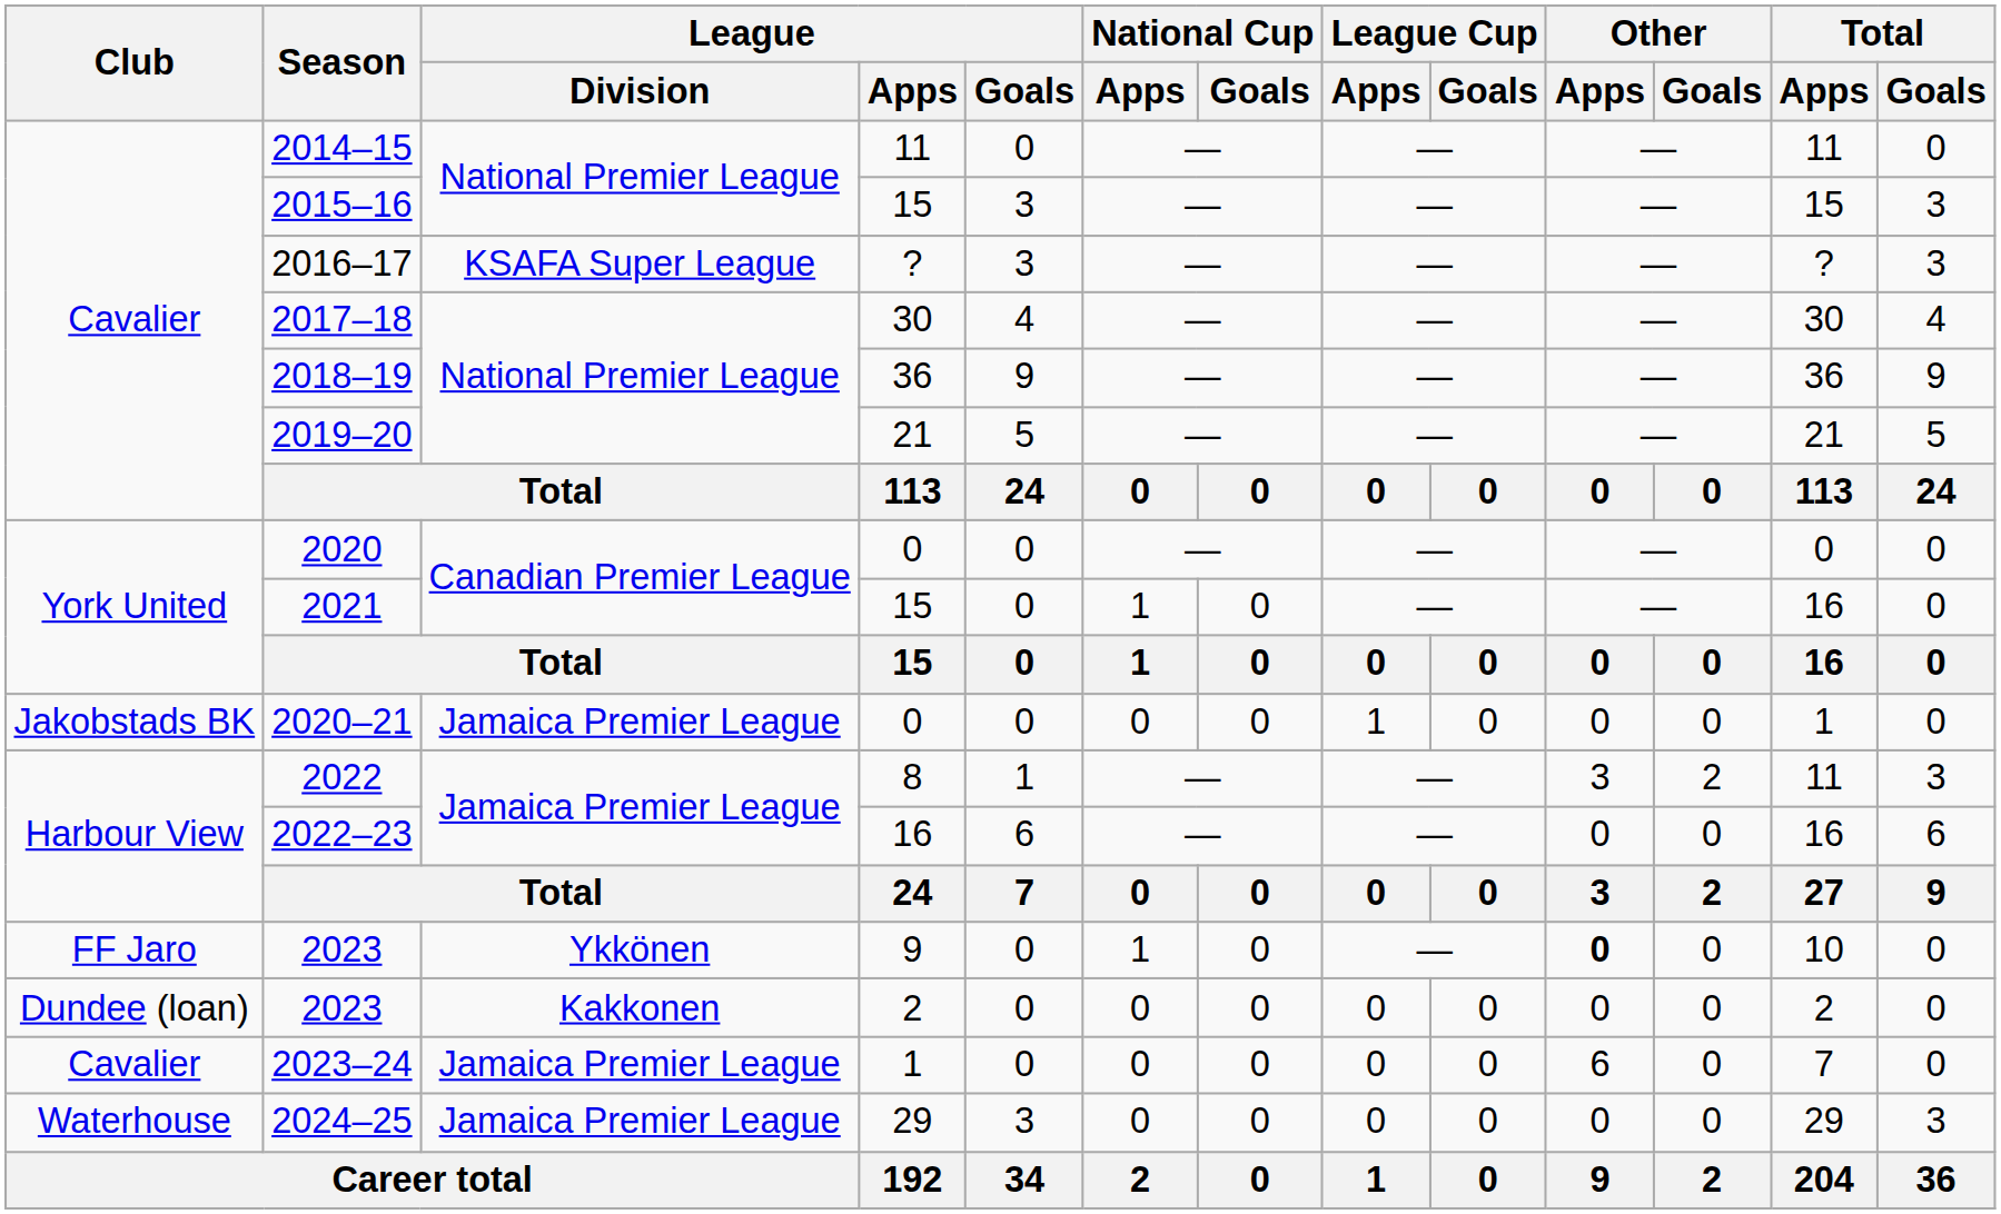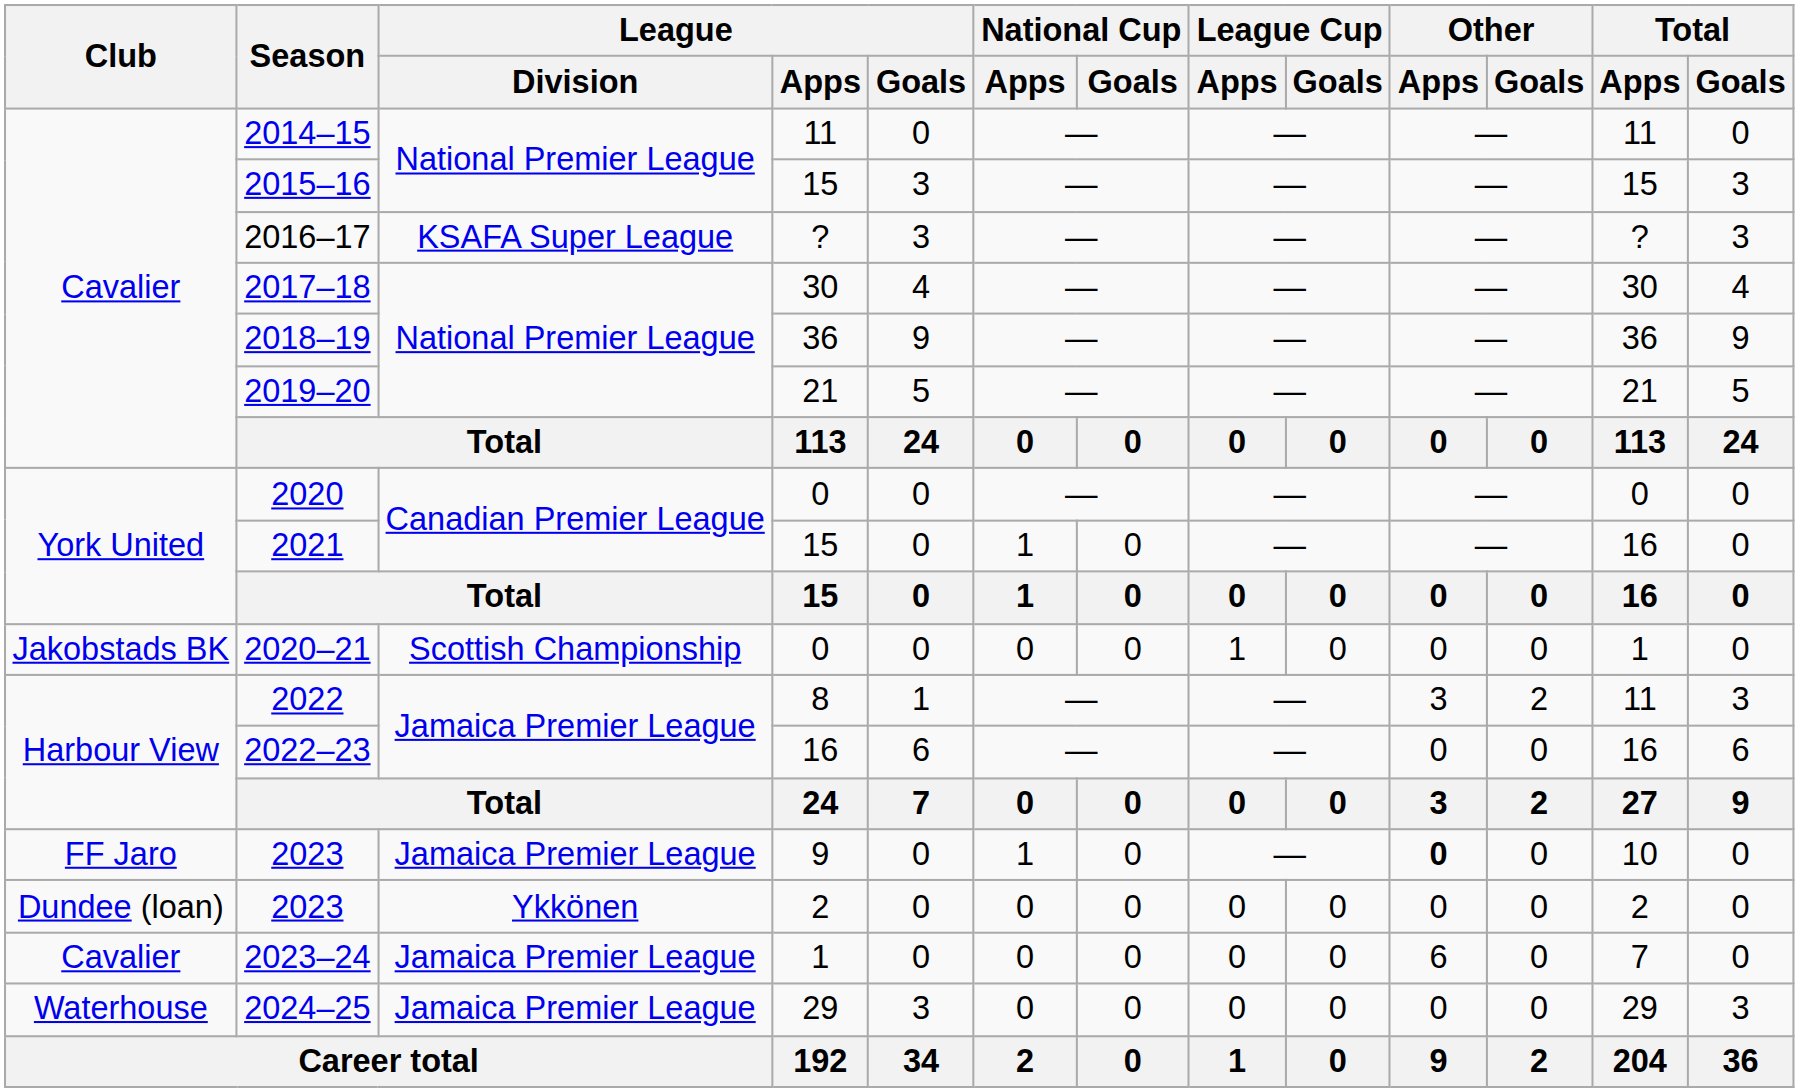 <table class="wikitable" style="text-align: center">
 <tr>
 <th rowspan="2">Club</th>
 <th rowspan="2">Season</th>
 <th colspan="3">League</th>
 <th colspan="2">National Cup</th>
 <th colspan="2">League Cup</th>
 <th colspan="2">Other</th>
 <th colspan="2">Total</th>
 </tr>
 <tr>
 <th>Division</th>
 <th>Apps</th>
 <th>Goals</th>
 <th>Apps</th>
 <th>Goals</th>
 <th>Apps</th>
 <th>Goals</th>
 <th>Apps</th>
 <th>Goals</th>
 <th>Apps</th>
 <th>Goals</th>
 </tr>
 <tr>
 <td rowspan="7"><a href='#'>Cavalier</a></td>
 <td><a href='#'>2014–15</a></td>
 <td rowspan="2"><a href='#'>National Premier League</a></td>
 <td>11</td>
 <td>0</td>
 <td colspan="2">—</td>
 <td colspan="2">—</td>
 <td colspan="2">—</td>
 <td>11</td>
 <td>0</td>
 </tr>
 <tr>
 <td><a href='#'>2015–16</a></td>
 <td>15</td>
 <td>3</td>
 <td colspan="2">—</td>
 <td colspan="2">—</td>
 <td colspan="2">—</td>
 <td>15</td>
 <td>3</td>
 </tr>
 <tr>
 <td>2016–17</td>
 <td><a href='#'>KSAFA Super League</a></td>
 <td>?</td>
 <td>3</td>
 <td colspan="2">—</td>
 <td colspan="2">—</td>
 <td colspan="2">—</td>
 <td>?</td>
 <td>3</td>
 </tr>
 <tr>
 <td><a href='#'>2017–18</a></td>
 <td rowspan="3"><a href='#'>National Premier League</a></td>
 <td>30</td>
 <td>4</td>
 <td colspan="2">—</td>
 <td colspan="2">—</td>
 <td colspan="2">—</td>
 <td>30</td>
 <td>4</td>
 </tr>
 <tr>
 <td><a href='#'>2018–19</a></td>
 <td>36</td>
 <td>9</td>
 <td colspan="2">—</td>
 <td colspan="2">—</td>
 <td colspan="2">—</td>
 <td>36</td>
 <td>9</td>
 </tr>
 <tr>
 <td><a href='#'>2019–20</a></td>
 <td>21</td>
 <td>5</td>
 <td colspan="2">—</td>
 <td colspan="2">—</td>
 <td colspan="2">—</td>
 <td>21</td>
 <td>5</td>
 </tr>
 <tr>
 <th colspan="2">Total</th>
 <th>113</th>
 <th>24</th>
 <th>0</th>
 <th>0</th>
 <th>0</th>
 <th>0</th>
 <th>0</th>
 <th>0</th>
 <th>113</th>
 <th>24</th>
 </tr>
 <tr>
 <td rowspan="3"><a href='#'>York United</a></td>
 <td><a href='#'>2020</a></td>
 <td rowspan="2"><a href='#'>Canadian Premier League</a></td>
 <td>0</td>
 <td>0</td>
 <td colspan="2">—</td>
 <td colspan="2">—</td>
 <td colspan="2">—</td>
 <td>0</td>
 <td>0</td>
 </tr>
 <tr>
 <td><a href='#'>2021</a></td>
 <td>15</td>
 <td>0</td>
 <td>1</td>
 <td>0</td>
 <td colspan="2">—</td>
 <td colspan="2">—</td>
 <td>16</td>
 <td>0</td>
 </tr>
 <tr>
 <th colspan="2">Total</th>
 <th>15</th>
 <th>0</th>
 <th>1</th>
 <th>0</th>
 <th>0</th>
 <th>0</th>
 <th>0</th>
 <th>0</th>
 <th>16</th>
 <th>0</th>
 </tr>
 <tr>
 <td><a href='#'>Jakobstads BK</a></td>
 <td><a href='#'>2020–21</a></td>
-<td><a href='#'>Jamaica Premier League</a></td>
+<td><a href='#'>Scottish Championship</a></td>
 <td>0</td>
 <td>0</td>
 <td>0</td>
 <td>0</td>
 <td>1</td>
 <td>0</td>
 <td>0</td>
 <td>0</td>
 <td>1</td>
 <td>0</td>
 </tr>
 <tr>
 <td rowspan="3"><a href='#'>Harbour View</a></td>
 <td><a href='#'>2022</a></td>
 <td rowspan="2"><a href='#'>Jamaica Premier League</a></td>
 <td>8</td>
 <td>1</td>
 <td colspan="2">—</td>
 <td colspan="2">—</td>
 <td>3</td>
 <td>2</td>
 <td>11</td>
 <td>3</td>
 </tr>
 <tr>
 <td><a href='#'>2022–23</a></td>
 <td>16</td>
 <td>6</td>
 <td colspan="2">—</td>
 <td colspan="2">—</td>
 <td>0</td>
 <td>0</td>
 <td>16</td>
 <td>6</td>
 </tr>
 <tr>
 <th colspan="2">Total</th>
 <th>24</th>
 <th>7</th>
 <th>0</th>
 <th>0</th>
 <th>0</th>
 <th>0</th>
 <th>3</th>
 <th>2</th>
 <th>27</th>
 <th>9</th>
 </tr>
 <tr>
 <td><a href='#'>FF Jaro</a></td>
 <td><a href='#'>2023</a></td>
-<td><a href='#'>Ykkönen</a></td>
+<td><a href='#'>Jamaica Premier League</a></td>
 <td>9</td>
 <td>0</td>
 <td>1</td>
 <td>0</td>
 <td colspan="2">—</td>
 <td><strong>0</strong></td>
 <td>0</td>
 <td>10</td>
 <td>0</td>
 </tr>
 <tr>
 <td><a href='#'>Dundee</a> (loan)</td>
 <td><a href='#'>2023</a></td>
-<td><a href='#'>Kakkonen</a></td>
+<td><a href='#'>Ykkönen</a></td>
 <td>2</td>
 <td>0</td>
 <td>0</td>
 <td>0</td>
 <td>0</td>
 <td>0</td>
 <td>0</td>
 <td>0</td>
 <td>2</td>
 <td>0</td>
 </tr>
 <tr>
 <td><a href='#'>Cavalier</a></td>
 <td><a href='#'>2023–24</a></td>
 <td><a href='#'>Jamaica Premier League</a></td>
 <td>1</td>
 <td>0</td>
 <td>0</td>
 <td>0</td>
 <td>0</td>
 <td>0</td>
 <td>6</td>
 <td>0</td>
 <td>7</td>
 <td>0</td>
 </tr>
 <tr>
 <td><a href='#'>Waterhouse</a></td>
 <td><a href='#'>2024–25</a></td>
 <td><a href='#'>Jamaica Premier League</a></td>
 <td>29</td>
 <td>3</td>
 <td>0</td>
 <td>0</td>
 <td>0</td>
 <td>0</td>
 <td>0</td>
 <td>0</td>
 <td>29</td>
 <td>3</td>
 </tr>
 <tr>
 <th colspan="3">Career total</th>
 <th>192</th>
 <th>34</th>
 <th>2</th>
 <th>0</th>
 <th>1</th>
 <th>0</th>
 <th>9</th>
 <th>2</th>
 <th>204</th>
 <th>36</th>
 </tr>
 </table>
